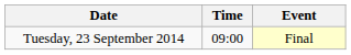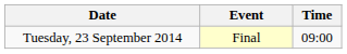 <table class = "wikitable" style="text-align:center;">
 <tr>
 <th width=220>Date</th>
+<th width=100>Event</th>
 <th width=50>Time</th>
-<th width=100>Event</th>
 </tr>
 <tr>
 <td>Tuesday, 23 September 2014</td>
+<td bgcolor=ffffcc>Final</td>
 <td>09:00</td>
-<td bgcolor=ffffcc>Final</td>
 </tr>
 </table>
